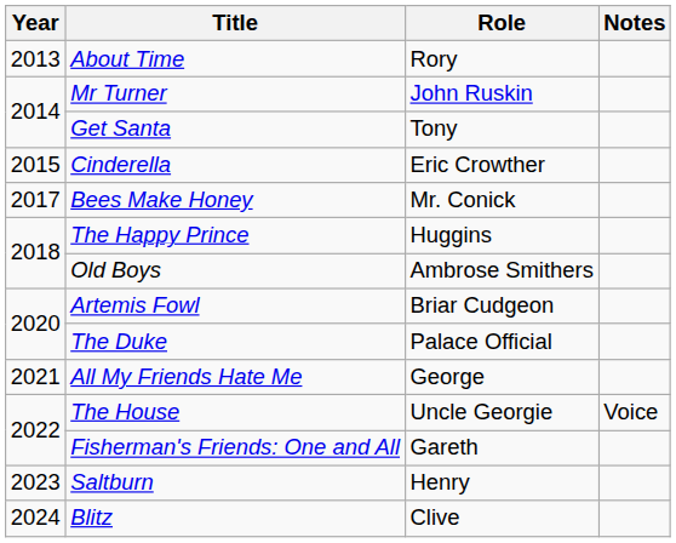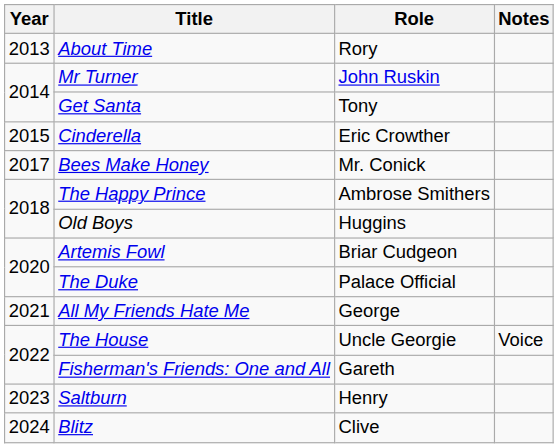 <table class="wikitable">
 <tr>
 <th>Year</th>
 <th>Title</th>
 <th>Role</th>
 <th class="unsortable">Notes</th>
 </tr>
 <tr>
 <td>2013</td>
 <td><em><a href='#'>About Time</a></em></td>
 <td>Rory</td>
 <td></td>
 </tr>
 <tr>
 <td rowspan="2">2014</td>
 <td><em><a href='#'>Mr Turner</a></em></td>
 <td><a href='#'>John Ruskin</a></td>
 <td></td>
 </tr>
 <tr>
 <td><em><a href='#'>Get Santa</a></em></td>
 <td>Tony</td>
 <td></td>
 </tr>
 <tr>
 <td>2015</td>
 <td><em><a href='#'>Cinderella</a></em></td>
 <td>Eric Crowther</td>
 <td></td>
 </tr>
 <tr>
 <td>2017</td>
 <td><em><a href='#'>Bees Make Honey</a></em></td>
 <td>Mr. Conick</td>
 <td></td>
 </tr>
 <tr>
 <td rowspan="2">2018</td>
 <td><em><a href='#'>The Happy Prince</a></em></td>
-<td>Huggins</td>
+<td>Ambrose Smithers</td>
 <td></td>
 </tr>
 <tr>
 <td><em>Old Boys</em></td>
-<td>Ambrose Smithers</td>
+<td>Huggins</td>
 <td></td>
 </tr>
 <tr>
 <td rowspan="2">2020</td>
 <td><em><a href='#'>Artemis Fowl</a></em></td>
 <td>Briar Cudgeon</td>
 <td></td>
 </tr>
 <tr>
 <td><em><a href='#'>The Duke</a></em></td>
 <td>Palace Official</td>
 <td></td>
 </tr>
 <tr>
 <td>2021</td>
 <td><em><a href='#'>All My Friends Hate Me</a></em></td>
 <td>George</td>
 <td></td>
 </tr>
 <tr>
 <td rowspan="2">2022</td>
 <td><em><a href='#'>The House</a></em></td>
 <td>Uncle Georgie</td>
 <td>Voice</td>
 </tr>
 <tr>
 <td><em><a href='#'>Fisherman's Friends: One and All</a></em></td>
 <td>Gareth</td>
 <td></td>
 </tr>
 <tr>
 <td>2023</td>
 <td><em><a href='#'>Saltburn</a></em></td>
 <td>Henry</td>
 <td></td>
 </tr>
 <tr>
 <td>2024</td>
 <td><em><a href='#'>Blitz</a></em></td>
 <td>Clive</td>
 <td></td>
 </tr>
 </table>
